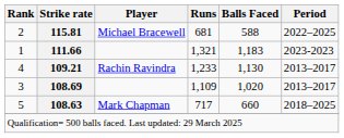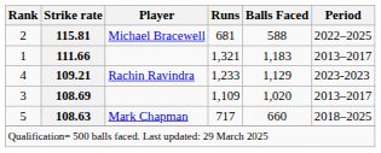 <table class="wikitable plainrowheaders sortable">
 <tr>
 <th scope=col>Rank</th>
 <th scope=col>Strike rate</th>
 <th scope=col>Player</th>
 <th scope=col>Runs</th>
 <th scope=col>Balls Faced</th>
 <th scope=col>Period</th>
 </tr>
 <tr>
 <td align="center">2</td>
 <th scope="row" style="text-align:center;">115.81</th>
 <td><a href='#'>Michael Bracewell</a></td>
 <td align="center">681</td>
 <td align="center">588</td>
 <td>2022–2025</td>
 </tr>
 <tr>
 <td align=center>1</td>
 <th scope=row style="text-align:center;">111.66</th>
 <td></td>
 <td align=center>1,321</td>
 <td align=center>1,183</td>
-<td>2023-2023</td>
+<td>2013–2017</td>
 </tr>
 <tr>
 <td align="center">4</td>
 <th scope="row" style="text-align:center;">109.21</th>
 <td><a href='#'>Rachin Ravindra</a></td>
 <td align="center">1,233</td>
-<td align="center">1,130</td>
-<td>2013–2017</td>
+<td align="center">1,129</td>
+<td>2023-2023</td>
 </tr>
 <tr>
 <td align=center>3</td>
 <th scope=row style=text-align:center;>108.69</th>
 <td></td>
 <td align=center>1,109</td>
 <td align=center>1,020</td>
 <td>2013–2017</td>
 </tr>
 <tr>
 <td align="center">5</td>
 <th scope="row" style="text-align:center;">108.63</th>
 <td><a href='#'>Mark Chapman</a></td>
 <td align="center">717</td>
 <td align="center">660</td>
 <td>2018–2025</td>
 </tr>
 <tr>
 </tr>
 <tr class=sortbottom>
 <td colspan=6><small>Qualification= 500 balls faced. Last updated: 29 March 2025</small></td>
 </tr>
 </table>
